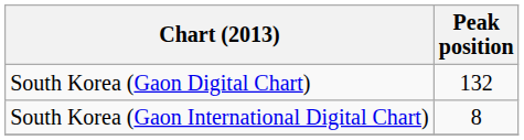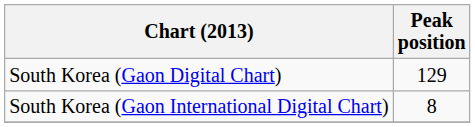 <table class="wikitable sortable">
 <tr>
 <th>Chart (2013)</th>
 <th>Peak<br>position</th>
 </tr>
 <tr>
 <td>South Korea (<a href='#'>Gaon Digital Chart</a>)</td>
-<td style="text-align:center;">132</td>
+<td style="text-align:center;">129</td>
 </tr>
 <tr>
 <td>South Korea (<a href='#'>Gaon International Digital Chart</a>)</td>
 <td style="text-align:center;">8</td>
 </tr>
 <tr>
 </tr>
 </table>
